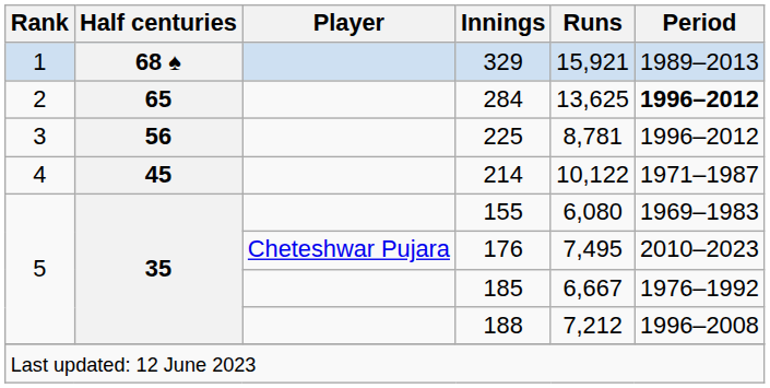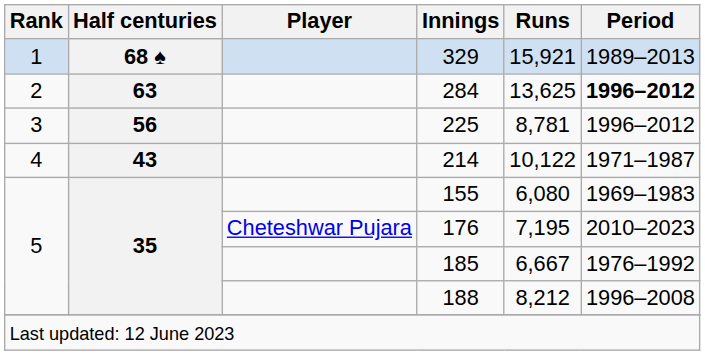 <table class="wikitable sortable">
 <tr>
 <th scope=col>Rank</th>
 <th scope=col>Half centuries</th>
 <th scope=col>Player</th>
 <th scope=col>Innings</th>
 <th scope=col>Runs</th>
 <th scope=col>Period</th>
 </tr>
 <tr bgcolor=#cee0f2>
 <td align=center>1</td>
 <th scope=row style=! scope=row style="background:#cee0f2; text-align:center;">68 ♠</th>
 <td></td>
 <td align=center>329</td>
 <td align=center>15,921</td>
 <td>1989–2013</td>
 </tr>
 <tr>
 <td align=center>2</td>
-<th scope=row style=text-align:center;>65</th>
+<th scope=row style=text-align:center;>63</th>
 <td></td>
 <td align=center>284</td>
 <td align=center>13,625</td>
 <td><strong>1996–2012</strong></td>
 </tr>
 <tr>
 <td align=center>3</td>
 <th scope=row style=text-align:center;>56</th>
 <td></td>
 <td align=center>225</td>
 <td align=center>8,781</td>
 <td>1996–2012</td>
 </tr>
 <tr>
 <td align=center>4</td>
-<th scope=row style=text-align:center;>45</th>
+<th scope=row style=text-align:center;>43</th>
 <td></td>
 <td align=center>214</td>
 <td align=center>10,122</td>
 <td>1971–1987</td>
 </tr>
 <tr>
 <td rowspan="4" align="center">5</td>
 <th rowspan="4" scope="row" style="text-align:center;">35</th>
 <td></td>
 <td align=center>155</td>
 <td align=center>6,080</td>
 <td>1969–1983</td>
 </tr>
 <tr>
 <td><a href='#'>Cheteshwar Pujara</a></td>
 <td align=center>176</td>
-<td align=center>7,495</td>
+<td align=center>7,195</td>
 <td>2010–2023</td>
 </tr>
 <tr>
 <td></td>
 <td align=center>185</td>
 <td align=center>6,667</td>
 <td>1976–1992</td>
 </tr>
 <tr>
 <td></td>
 <td align=center>188</td>
-<td align=center>7,212</td>
+<td align=center>8,212</td>
 <td>1996–2008</td>
 </tr>
 <tr>
 </tr>
 <tr class=sortbottom>
 <td colspan=6><small>Last updated: 12 June 2023</small></td>
 </tr>
 </table>
